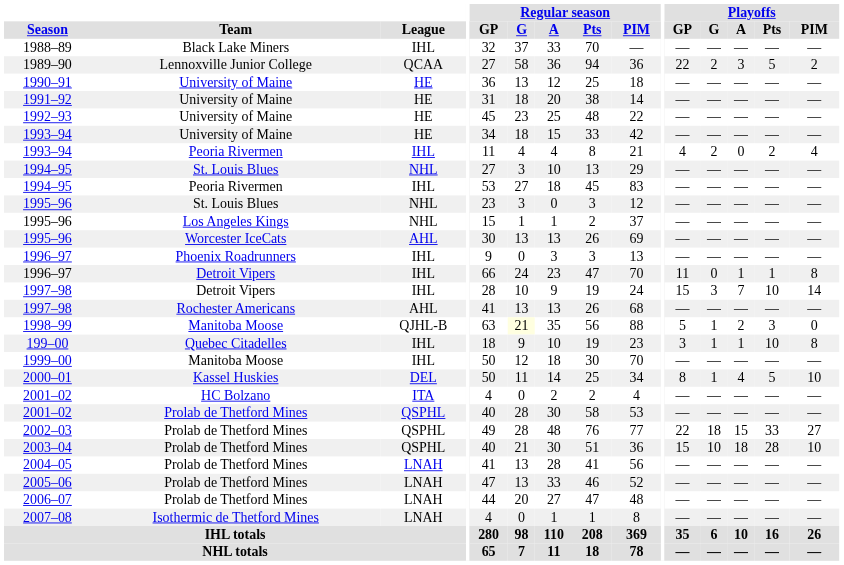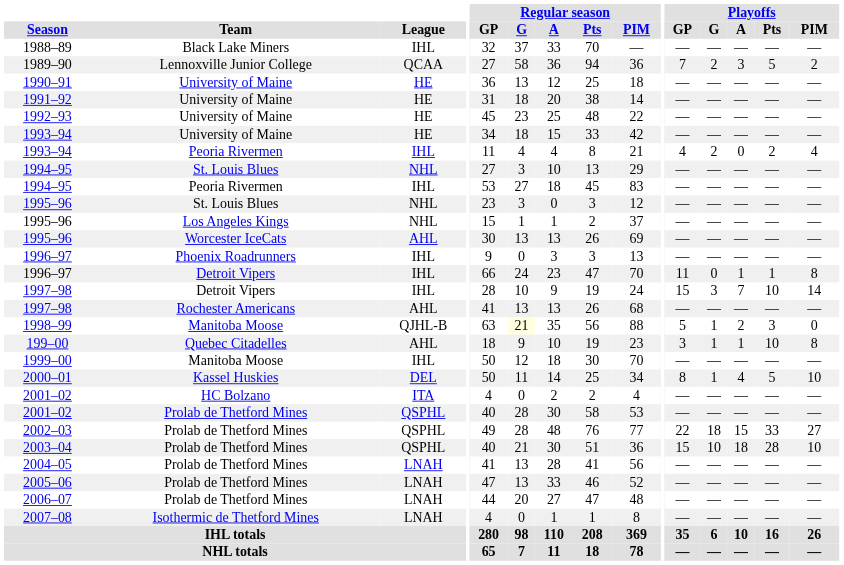 <table border="0" cellpadding="1" cellspacing="0" style="text-align:center; width:60em">
 <tr bgcolor="#e0e0e0">
 <th colspan="3" bgcolor="#ffffff"></th>
 <th rowspan="100" bgcolor="#ffffff"></th>
 <th colspan="5"><a href='#'>Regular season</a></th>
 <th rowspan="100" bgcolor="#ffffff"></th>
 <th colspan="5"><a href='#'>Playoffs</a></th>
 </tr>
 <tr bgcolor="#e0e0e0">
 <th><a href='#'>Season</a></th>
 <th>Team</th>
 <th>League</th>
 <th>GP</th>
 <th><a href='#'>G</a></th>
 <th><a href='#'>A</a></th>
 <th><a href='#'>Pts</a></th>
 <th><a href='#'>PIM</a></th>
 <th>GP</th>
 <th>G</th>
 <th>A</th>
 <th>Pts</th>
 <th>PIM</th>
 </tr>
 <tr>
 <td>1988–89</td>
 <td>Black Lake Miners</td>
 <td>IHL</td>
 <td>32</td>
 <td>37</td>
 <td>33</td>
 <td>70</td>
 <td>—</td>
 <td>—</td>
 <td>—</td>
 <td>—</td>
 <td>—</td>
 <td>—</td>
 </tr>
 <tr bgcolor="#f0f0f0">
 <td>1989–90</td>
 <td>Lennoxville Junior College</td>
 <td>QCAA</td>
 <td>27</td>
 <td>58</td>
 <td>36</td>
 <td>94</td>
 <td>36</td>
-<td>22</td>
+<td>7</td>
 <td>2</td>
 <td>3</td>
 <td>5</td>
 <td>2</td>
 </tr>
 <tr>
 <td><a href='#'>1990–91</a></td>
 <td><a href='#'>University of Maine</a></td>
 <td><a href='#'>HE</a></td>
 <td>36</td>
 <td>13</td>
 <td>12</td>
 <td>25</td>
 <td>18</td>
 <td>—</td>
 <td>—</td>
 <td>—</td>
 <td>—</td>
 <td>—</td>
 </tr>
 <tr bgcolor="#f0f0f0">
 <td><a href='#'>1991–92</a></td>
 <td>University of Maine</td>
 <td>HE</td>
 <td>31</td>
 <td>18</td>
 <td>20</td>
 <td>38</td>
 <td>14</td>
 <td>—</td>
 <td>—</td>
 <td>—</td>
 <td>—</td>
 <td>—</td>
 </tr>
 <tr>
 <td><a href='#'>1992–93</a></td>
 <td>University of Maine</td>
 <td>HE</td>
 <td>45</td>
 <td>23</td>
 <td>25</td>
 <td>48</td>
 <td>22</td>
 <td>—</td>
 <td>—</td>
 <td>—</td>
 <td>—</td>
 <td>—</td>
 </tr>
 <tr bgcolor="#f0f0f0">
 <td><a href='#'>1993–94</a></td>
 <td>University of Maine</td>
 <td>HE</td>
 <td>34</td>
 <td>18</td>
 <td>15</td>
 <td>33</td>
 <td>42</td>
 <td>—</td>
 <td>—</td>
 <td>—</td>
 <td>—</td>
 <td>—</td>
 </tr>
 <tr>
 <td><a href='#'>1993–94</a></td>
 <td><a href='#'>Peoria Rivermen</a></td>
 <td><a href='#'>IHL</a></td>
 <td>11</td>
 <td>4</td>
 <td>4</td>
 <td>8</td>
 <td>21</td>
 <td>4</td>
 <td>2</td>
 <td>0</td>
 <td>2</td>
 <td>4</td>
 </tr>
 <tr bgcolor="#f0f0f0">
 <td><a href='#'>1994–95</a></td>
 <td><a href='#'>St. Louis Blues</a></td>
 <td><a href='#'>NHL</a></td>
 <td>27</td>
 <td>3</td>
 <td>10</td>
 <td>13</td>
 <td>29</td>
 <td>—</td>
 <td>—</td>
 <td>—</td>
 <td>—</td>
 <td>—</td>
 </tr>
 <tr>
 <td><a href='#'>1994–95</a></td>
 <td>Peoria Rivermen</td>
 <td>IHL</td>
 <td>53</td>
 <td>27</td>
 <td>18</td>
 <td>45</td>
 <td>83</td>
 <td>—</td>
 <td>—</td>
 <td>—</td>
 <td>—</td>
 <td>—</td>
 </tr>
 <tr bgcolor="#f0f0f0">
 <td><a href='#'>1995–96</a></td>
 <td>St. Louis Blues</td>
 <td>NHL</td>
 <td>23</td>
 <td>3</td>
 <td>0</td>
 <td>3</td>
 <td>12</td>
 <td>—</td>
 <td>—</td>
 <td>—</td>
 <td>—</td>
 <td>—</td>
 </tr>
 <tr>
 <td>1995–96</td>
 <td><a href='#'>Los Angeles Kings</a></td>
 <td>NHL</td>
 <td>15</td>
 <td>1</td>
 <td>1</td>
 <td>2</td>
 <td>37</td>
 <td>—</td>
 <td>—</td>
 <td>—</td>
 <td>—</td>
 <td>—</td>
 </tr>
 <tr bgcolor="#f0f0f0">
 <td><a href='#'>1995–96</a></td>
 <td><a href='#'>Worcester IceCats</a></td>
 <td><a href='#'>AHL</a></td>
 <td>30</td>
 <td>13</td>
 <td>13</td>
 <td>26</td>
 <td>69</td>
 <td>—</td>
 <td>—</td>
 <td>—</td>
 <td>—</td>
 <td>—</td>
 </tr>
 <tr>
 <td><a href='#'>1996–97</a></td>
 <td><a href='#'>Phoenix Roadrunners</a></td>
 <td>IHL</td>
 <td>9</td>
 <td>0</td>
 <td>3</td>
 <td>3</td>
 <td>13</td>
 <td>—</td>
 <td>—</td>
 <td>—</td>
 <td>—</td>
 <td>—</td>
 </tr>
 <tr bgcolor="#f0f0f0">
 <td>1996–97</td>
 <td><a href='#'>Detroit Vipers</a></td>
 <td>IHL</td>
 <td>66</td>
 <td>24</td>
 <td>23</td>
 <td>47</td>
 <td>70</td>
 <td>11</td>
 <td>0</td>
 <td>1</td>
 <td>1</td>
 <td>8</td>
 </tr>
 <tr>
 <td><a href='#'>1997–98</a></td>
 <td>Detroit Vipers</td>
 <td>IHL</td>
 <td>28</td>
 <td>10</td>
 <td>9</td>
 <td>19</td>
 <td>24</td>
 <td>15</td>
 <td>3</td>
 <td>7</td>
 <td>10</td>
 <td>14</td>
 </tr>
 <tr bgcolor="#f0f0f0">
 <td><a href='#'>1997–98</a></td>
 <td><a href='#'>Rochester Americans</a></td>
 <td>AHL</td>
 <td>41</td>
 <td>13</td>
 <td>13</td>
 <td>26</td>
 <td>68</td>
 <td>—</td>
 <td>—</td>
 <td>—</td>
 <td>—</td>
 <td>—</td>
 </tr>
 <tr>
 <td><a href='#'>1998–99</a></td>
 <td><a href='#'>Manitoba Moose</a></td>
 <td>QJHL-B</td>
 <td>63</td>
 <td style="background: lightyellow;">21</td>
 <td>35</td>
 <td>56</td>
 <td>88</td>
 <td>5</td>
 <td>1</td>
 <td>2</td>
 <td>3</td>
 <td>0</td>
 </tr>
 <tr bgcolor="#f0f0f0">
 <td><a href='#'>199–00</a></td>
 <td><a href='#'>Quebec Citadelles</a></td>
-<td>IHL</td>
+<td>AHL</td>
 <td>18</td>
 <td>9</td>
 <td>10</td>
 <td>19</td>
 <td>23</td>
 <td>3</td>
 <td>1</td>
 <td>1</td>
 <td>10</td>
 <td>8</td>
 </tr>
 <tr>
 <td><a href='#'>1999–00</a></td>
 <td>Manitoba Moose</td>
 <td>IHL</td>
 <td>50</td>
 <td>12</td>
 <td>18</td>
 <td>30</td>
 <td>70</td>
 <td>—</td>
 <td>—</td>
 <td>—</td>
 <td>—</td>
 <td>—</td>
 </tr>
 <tr bgcolor="#f0f0f0">
 <td><a href='#'>2000–01</a></td>
 <td><a href='#'>Kassel Huskies</a></td>
 <td><a href='#'>DEL</a></td>
 <td>50</td>
 <td>11</td>
 <td>14</td>
 <td>25</td>
 <td>34</td>
 <td>8</td>
 <td>1</td>
 <td>4</td>
 <td>5</td>
 <td>10</td>
 </tr>
 <tr>
 <td><a href='#'>2001–02</a></td>
 <td><a href='#'>HC Bolzano</a></td>
 <td><a href='#'>ITA</a></td>
 <td>4</td>
 <td>0</td>
 <td>2</td>
 <td>2</td>
 <td>4</td>
 <td>—</td>
 <td>—</td>
 <td>—</td>
 <td>—</td>
 <td>—</td>
 </tr>
 <tr bgcolor="#f0f0f0">
 <td><a href='#'>2001–02</a></td>
 <td><a href='#'>Prolab de Thetford Mines</a></td>
 <td><a href='#'>QSPHL</a></td>
 <td>40</td>
 <td>28</td>
 <td>30</td>
 <td>58</td>
 <td>53</td>
 <td>—</td>
 <td>—</td>
 <td>—</td>
 <td>—</td>
 <td>—</td>
 </tr>
 <tr>
 <td><a href='#'>2002–03</a></td>
 <td>Prolab de Thetford Mines</td>
 <td>QSPHL</td>
 <td>49</td>
 <td>28</td>
 <td>48</td>
 <td>76</td>
 <td>77</td>
 <td>22</td>
 <td>18</td>
 <td>15</td>
 <td>33</td>
 <td>27</td>
 </tr>
 <tr bgcolor="#f0f0f0">
 <td><a href='#'>2003–04</a></td>
 <td>Prolab de Thetford Mines</td>
 <td>QSPHL</td>
 <td>40</td>
 <td>21</td>
 <td>30</td>
 <td>51</td>
 <td>36</td>
 <td>15</td>
 <td>10</td>
 <td>18</td>
 <td>28</td>
 <td>10</td>
 </tr>
 <tr>
 <td><a href='#'>2004–05</a></td>
 <td>Prolab de Thetford Mines</td>
 <td><a href='#'>LNAH</a></td>
 <td>41</td>
 <td>13</td>
 <td>28</td>
 <td>41</td>
 <td>56</td>
 <td>—</td>
 <td>—</td>
 <td>—</td>
 <td>—</td>
 <td>—</td>
 </tr>
 <tr bgcolor="#f0f0f0">
 <td><a href='#'>2005–06</a></td>
 <td>Prolab de Thetford Mines</td>
 <td>LNAH</td>
 <td>47</td>
 <td>13</td>
 <td>33</td>
 <td>46</td>
 <td>52</td>
 <td>—</td>
 <td>—</td>
 <td>—</td>
 <td>—</td>
 <td>—</td>
 </tr>
 <tr>
 <td><a href='#'>2006–07</a></td>
 <td>Prolab de Thetford Mines</td>
 <td>LNAH</td>
 <td>44</td>
 <td>20</td>
 <td>27</td>
 <td>47</td>
 <td>48</td>
 <td>—</td>
 <td>—</td>
 <td>—</td>
 <td>—</td>
 <td>—</td>
 </tr>
 <tr bgcolor="#f0f0f0">
 <td><a href='#'>2007–08</a></td>
 <td><a href='#'>Isothermic de Thetford Mines</a></td>
 <td>LNAH</td>
 <td>4</td>
 <td>0</td>
 <td>1</td>
 <td>1</td>
 <td>8</td>
 <td>—</td>
 <td>—</td>
 <td>—</td>
 <td>—</td>
 <td>—</td>
 </tr>
 <tr bgcolor="#e0e0e0">
 <th colspan="3">IHL totals</th>
 <th>280</th>
 <th>98</th>
 <th>110</th>
 <th>208</th>
 <th>369</th>
 <th>35</th>
 <th>6</th>
 <th>10</th>
 <th>16</th>
 <th>26</th>
 </tr>
 <tr bgcolor="#e0e0e0">
 <th colspan="3">NHL totals</th>
 <th>65</th>
 <th>7</th>
 <th>11</th>
 <th>18</th>
 <th>78</th>
 <th>—</th>
 <th>—</th>
 <th>—</th>
 <th>—</th>
 <th>—</th>
 </tr>
 </table>
